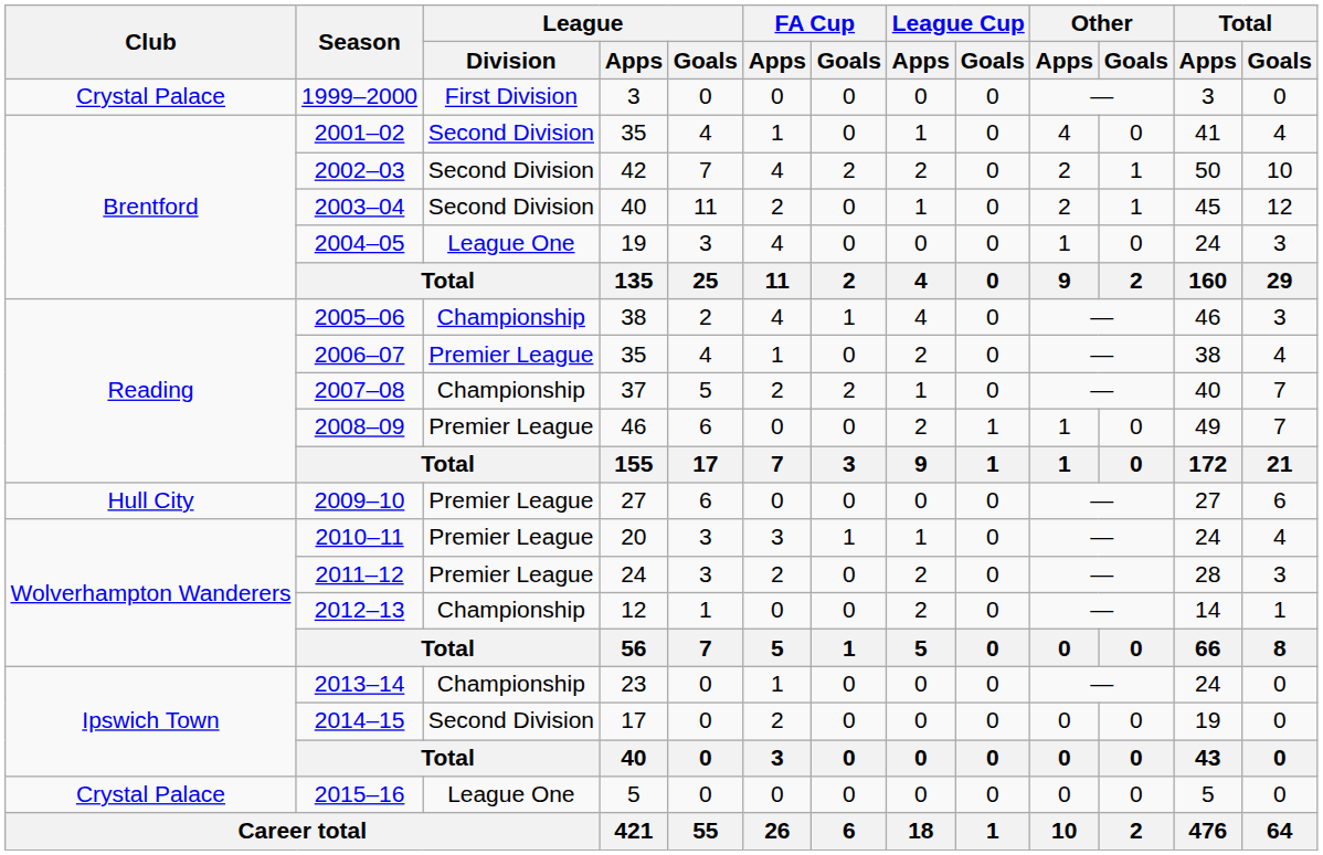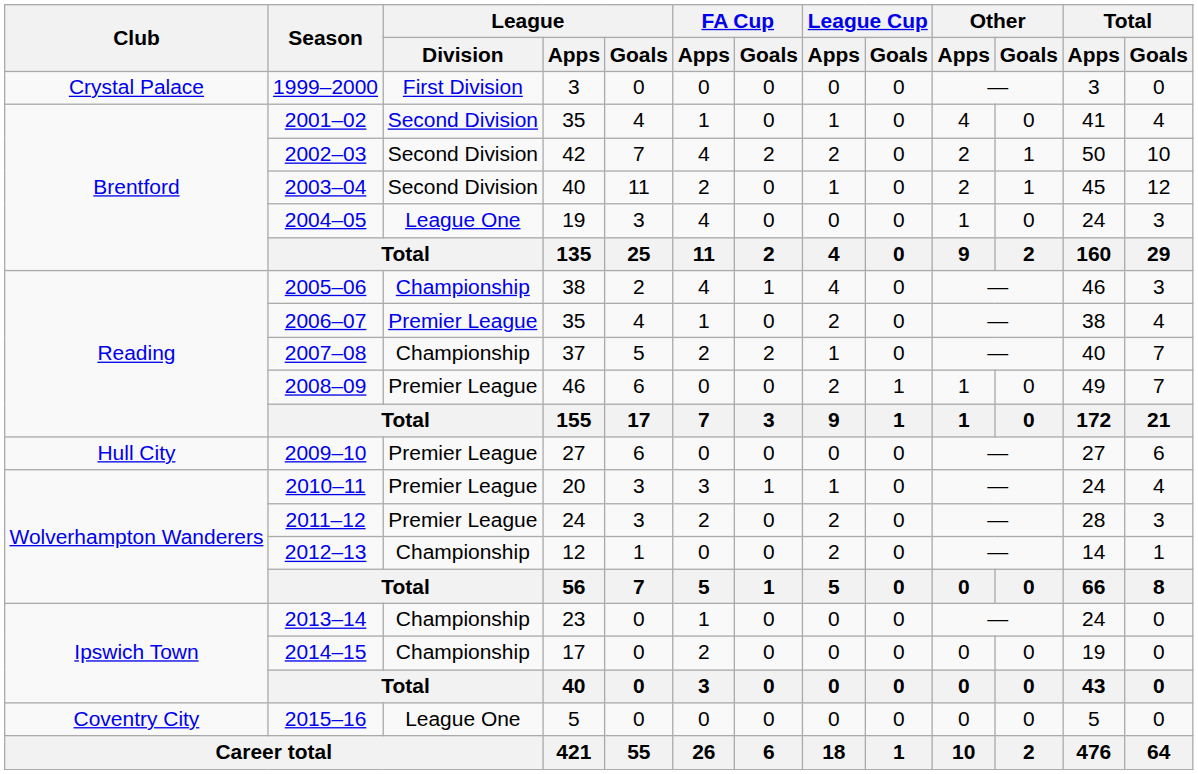 <table class="wikitable" style="text-align: center;">
 <tr>
 <th rowspan="2">Club</th>
 <th rowspan="2">Season</th>
 <th colspan="3">League</th>
 <th colspan="2"><a href='#'>FA Cup</a></th>
 <th colspan="2"><a href='#'>League Cup</a></th>
 <th colspan="2">Other</th>
 <th colspan="2">Total</th>
 </tr>
 <tr>
 <th>Division</th>
 <th>Apps</th>
 <th>Goals</th>
 <th>Apps</th>
 <th>Goals</th>
 <th>Apps</th>
 <th>Goals</th>
 <th>Apps</th>
 <th>Goals</th>
 <th>Apps</th>
 <th>Goals</th>
 </tr>
 <tr>
 <td><a href='#'>Crystal Palace</a></td>
 <td><a href='#'>1999–2000</a></td>
 <td><a href='#'>First Division</a></td>
 <td>3</td>
 <td>0</td>
 <td>0</td>
 <td>0</td>
 <td>0</td>
 <td>0</td>
 <td colspan="2">—</td>
 <td>3</td>
 <td>0</td>
 </tr>
 <tr>
 <td rowspan="5"><a href='#'>Brentford</a></td>
 <td><a href='#'>2001–02</a></td>
 <td><a href='#'>Second Division</a></td>
 <td>35</td>
 <td>4</td>
 <td>1</td>
 <td>0</td>
 <td>1</td>
 <td>0</td>
 <td>4</td>
 <td>0</td>
 <td>41</td>
 <td>4</td>
 </tr>
 <tr>
 <td><a href='#'>2002–03</a></td>
 <td>Second Division</td>
 <td>42</td>
 <td>7</td>
 <td>4</td>
 <td>2</td>
 <td>2</td>
 <td>0</td>
 <td>2</td>
 <td>1</td>
 <td>50</td>
 <td>10</td>
 </tr>
 <tr>
 <td><a href='#'>2003–04</a></td>
 <td>Second Division</td>
 <td>40</td>
 <td>11</td>
 <td>2</td>
 <td>0</td>
 <td>1</td>
 <td>0</td>
 <td>2</td>
 <td>1</td>
 <td>45</td>
 <td>12</td>
 </tr>
 <tr>
 <td><a href='#'>2004–05</a></td>
 <td><a href='#'>League One</a></td>
 <td>19</td>
 <td>3</td>
 <td>4</td>
 <td>0</td>
 <td>0</td>
 <td>0</td>
 <td>1</td>
 <td>0</td>
 <td>24</td>
 <td>3</td>
 </tr>
 <tr>
 <th colspan="2">Total</th>
 <th>135</th>
 <th>25</th>
 <th>11</th>
 <th>2</th>
 <th>4</th>
 <th>0</th>
 <th>9</th>
 <th>2</th>
 <th>160</th>
 <th>29</th>
 </tr>
 <tr>
 <td rowspan="5"><a href='#'>Reading</a></td>
 <td><a href='#'>2005–06</a></td>
 <td><a href='#'>Championship</a></td>
 <td>38</td>
 <td>2</td>
 <td>4</td>
 <td>1</td>
 <td>4</td>
 <td>0</td>
 <td colspan="2">—</td>
 <td>46</td>
 <td>3</td>
 </tr>
 <tr>
 <td><a href='#'>2006–07</a></td>
 <td><a href='#'>Premier League</a></td>
 <td>35</td>
 <td>4</td>
 <td>1</td>
 <td>0</td>
 <td>2</td>
 <td>0</td>
 <td colspan="2">—</td>
 <td>38</td>
 <td>4</td>
 </tr>
 <tr>
 <td><a href='#'>2007–08</a></td>
 <td>Championship</td>
 <td>37</td>
 <td>5</td>
 <td>2</td>
 <td>2</td>
 <td>1</td>
 <td>0</td>
 <td colspan="2">—</td>
 <td>40</td>
 <td>7</td>
 </tr>
 <tr>
 <td><a href='#'>2008–09</a></td>
 <td>Premier League</td>
 <td>46</td>
 <td>6</td>
 <td>0</td>
 <td>0</td>
 <td>2</td>
 <td>1</td>
 <td>1</td>
 <td>0</td>
 <td>49</td>
 <td>7</td>
 </tr>
 <tr>
 <th colspan="2">Total</th>
 <th>155</th>
 <th>17</th>
 <th>7</th>
 <th>3</th>
 <th>9</th>
 <th>1</th>
 <th>1</th>
 <th>0</th>
 <th>172</th>
 <th>21</th>
 </tr>
 <tr>
 <td><a href='#'>Hull City</a></td>
 <td><a href='#'>2009–10</a></td>
 <td>Premier League</td>
 <td>27</td>
 <td>6</td>
 <td>0</td>
 <td>0</td>
 <td>0</td>
 <td>0</td>
 <td colspan="2">—</td>
 <td>27</td>
 <td>6</td>
 </tr>
 <tr>
 <td rowspan="4"><a href='#'>Wolverhampton Wanderers</a></td>
 <td><a href='#'>2010–11</a></td>
 <td>Premier League</td>
 <td>20</td>
 <td>3</td>
 <td>3</td>
 <td>1</td>
 <td>1</td>
 <td>0</td>
 <td colspan="2">—</td>
 <td>24</td>
 <td>4</td>
 </tr>
 <tr>
 <td><a href='#'>2011–12</a></td>
 <td>Premier League</td>
 <td>24</td>
 <td>3</td>
 <td>2</td>
 <td>0</td>
 <td>2</td>
 <td>0</td>
 <td colspan="2">—</td>
 <td>28</td>
 <td>3</td>
 </tr>
 <tr>
 <td><a href='#'>2012–13</a></td>
 <td>Championship</td>
 <td>12</td>
 <td>1</td>
 <td>0</td>
 <td>0</td>
 <td>2</td>
 <td>0</td>
 <td colspan="2">—</td>
 <td>14</td>
 <td>1</td>
 </tr>
 <tr>
 <th colspan="2">Total</th>
 <th>56</th>
 <th>7</th>
 <th>5</th>
 <th>1</th>
 <th>5</th>
 <th>0</th>
 <th>0</th>
 <th>0</th>
 <th>66</th>
 <th>8</th>
 </tr>
 <tr>
 <td rowspan="3"><a href='#'>Ipswich Town</a></td>
 <td><a href='#'>2013–14</a></td>
 <td>Championship</td>
 <td>23</td>
 <td>0</td>
 <td>1</td>
 <td>0</td>
 <td>0</td>
 <td>0</td>
 <td colspan="2">—</td>
 <td>24</td>
 <td>0</td>
 </tr>
 <tr>
 <td><a href='#'>2014–15</a></td>
-<td>Second Division</td>
+<td>Championship</td>
 <td>17</td>
 <td>0</td>
 <td>2</td>
 <td>0</td>
 <td>0</td>
 <td>0</td>
 <td>0</td>
 <td>0</td>
 <td>19</td>
 <td>0</td>
 </tr>
 <tr>
 <th colspan="2">Total</th>
 <th>40</th>
 <th>0</th>
 <th>3</th>
 <th>0</th>
 <th>0</th>
 <th>0</th>
 <th>0</th>
 <th>0</th>
 <th>43</th>
 <th>0</th>
 </tr>
 <tr>
-<td><a href='#'>Crystal Palace</a></td>
+<td><a href='#'>Coventry City</a></td>
 <td><a href='#'>2015–16</a></td>
 <td>League One</td>
 <td>5</td>
 <td>0</td>
 <td>0</td>
 <td>0</td>
 <td>0</td>
 <td>0</td>
 <td>0</td>
 <td>0</td>
 <td>5</td>
 <td>0</td>
 </tr>
 <tr>
 <th colspan="3">Career total</th>
 <th>421</th>
 <th>55</th>
 <th>26</th>
 <th>6</th>
 <th>18</th>
 <th>1</th>
 <th>10</th>
 <th>2</th>
 <th>476</th>
 <th>64</th>
 </tr>
 </table>
